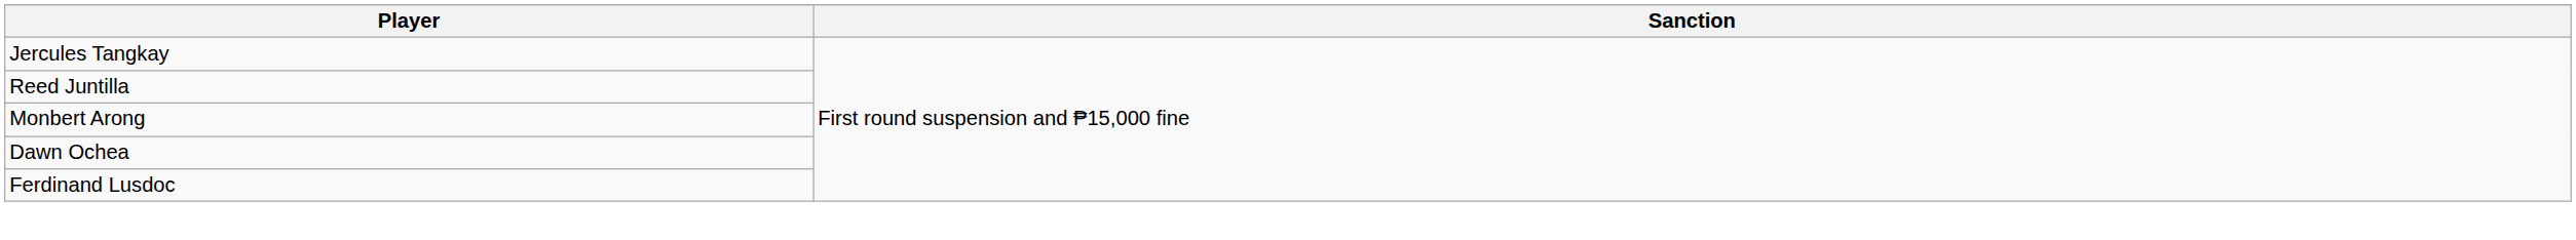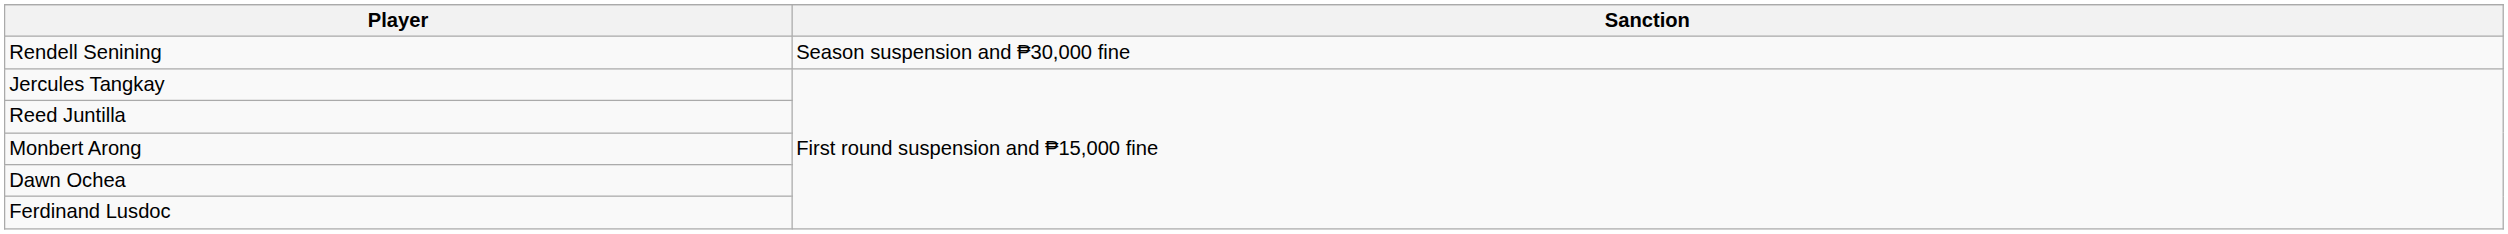 <table class="wikitable sortable"  width=100%>
 <tr>
 </tr>
 <tr>
 <th>Player</th>
 <th>Sanction</th>
+</tr>
+<tr>
+<td>Rendell Senining</td>
+<td>Season suspension and ₱30,000 fine</td>
 </tr>
 <tr>
 <td>Jercules Tangkay</td>
 <td rowspan=5>First round suspension and ₱15,000 fine</td>
 </tr>
 <tr>
 <td>Reed Juntilla</td>
 </tr>
 <tr>
 <td>Monbert Arong</td>
 </tr>
 <tr>
 <td>Dawn Ochea</td>
 </tr>
 <tr>
 <td>Ferdinand Lusdoc</td>
 </tr>
 </table>
